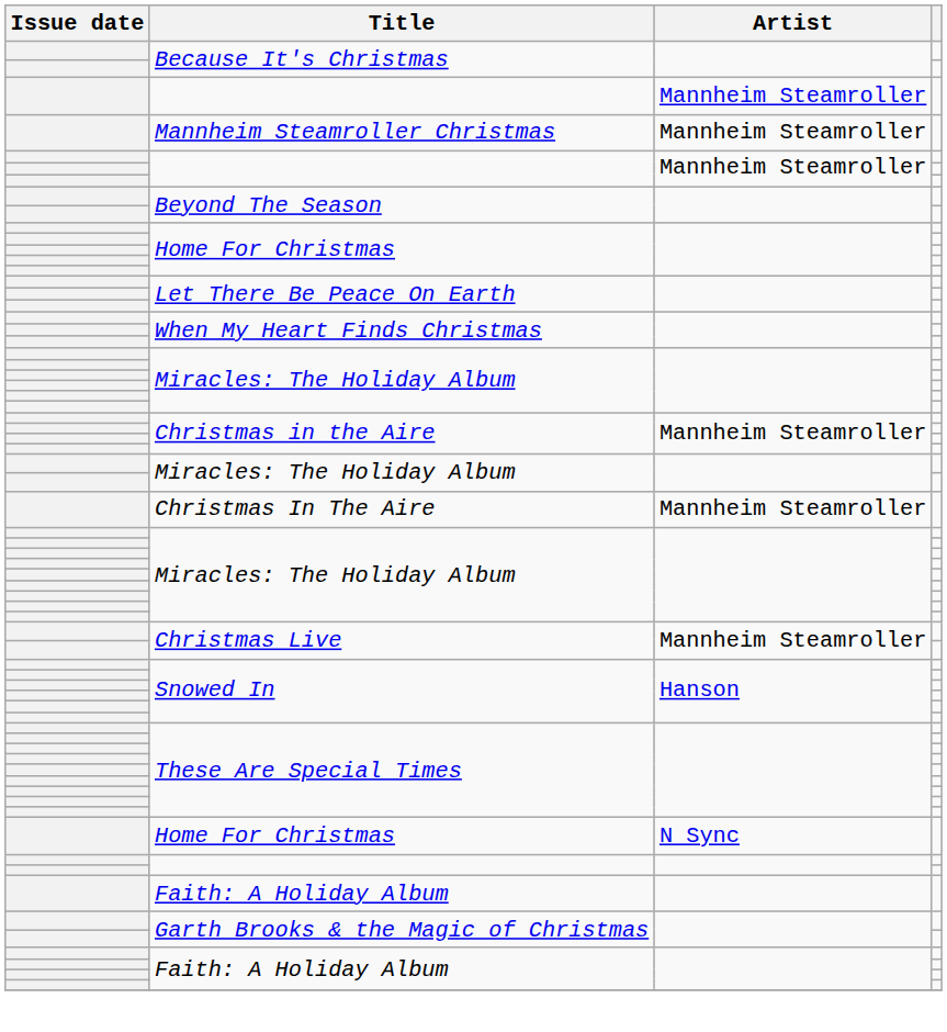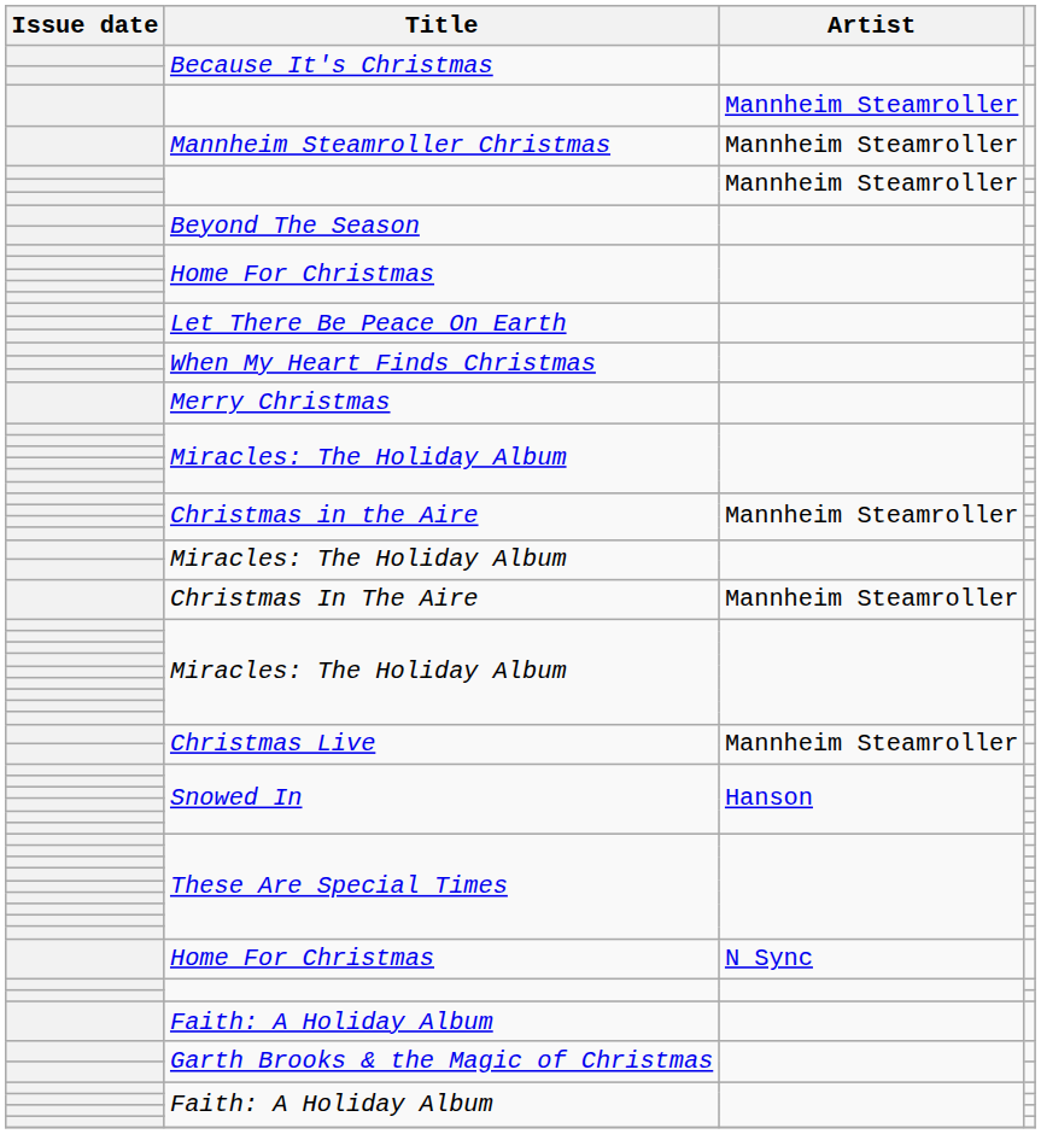 <table class="wikitable sortable plainrowheaders">
 <tr>
 <th scope=col>Issue date</th>
 <th scope=col>Title</th>
 <th scope=col>Artist</th>
 <th scope=col class=unsortable></th>
 </tr>
 <tr>
 <th scope="row"></th>
 <td rowspan="2"><em><a href='#'>Because It's Christmas</a></em></td>
 <td rowspan="2"></td>
 <td></td>
 </tr>
 <tr>
 <th scope="row"></th>
 <td></td>
 </tr>
 <tr>
 <th scope="row"></th>
 <td><em></em></td>
 <td><a href='#'>Mannheim Steamroller</a></td>
 <td></td>
 </tr>
 <tr>
 <th scope="row"></th>
 <td><em><a href='#'>Mannheim Steamroller Christmas</a></em></td>
 <td>Mannheim Steamroller</td>
 <td></td>
 </tr>
 <tr>
 <th scope="row"></th>
 <td rowspan="3"><em></em></td>
 <td rowspan="3">Mannheim Steamroller</td>
 <td></td>
 </tr>
 <tr>
 <th scope="row"></th>
 <td></td>
 </tr>
 <tr>
 <th scope="row"></th>
 <td></td>
 </tr>
 <tr>
 <th scope="row"></th>
 <td rowspan="2"><em><a href='#'>Beyond The Season</a></em></td>
 <td rowspan="2"></td>
 <td></td>
 </tr>
 <tr>
 <th scope="row"></th>
 <td></td>
 </tr>
 <tr>
 <th scope="row"></th>
 <td rowspan="5"><em><a href='#'>Home For Christmas</a></em></td>
 <td rowspan="5"></td>
 <td></td>
 </tr>
 <tr>
 <th scope="row"></th>
 <td></td>
 </tr>
 <tr>
 <th scope="row"></th>
 <td></td>
 </tr>
 <tr>
 <th scope="row"></th>
 <td></td>
 </tr>
 <tr>
 <th scope="row"></th>
 <td></td>
 </tr>
 <tr>
 <th scope="row"></th>
 <td rowspan="3"><em><a href='#'>Let There Be Peace On Earth</a></em></td>
 <td rowspan="3"></td>
 <td></td>
 </tr>
 <tr>
 <th scope="row"></th>
 <td></td>
 </tr>
 <tr>
 <th scope="row"></th>
 <td></td>
 </tr>
 <tr>
 <th scope="row"></th>
 <td rowspan="3"><em><a href='#'>When My Heart Finds Christmas</a></em></td>
 <td rowspan="3"></td>
 <td></td>
 </tr>
 <tr>
 <th scope="row"></th>
 <td></td>
 </tr>
 <tr>
 <th scope="row"></th>
+<td></td>
+</tr>
+<tr>
+<th scope="row"></th>
+<td><em><a href='#'>Merry Christmas</a></em></td>
+<td></td>
 <td></td>
 </tr>
 <tr>
 <th scope="row"></th>
 <td rowspan="6"><em><a href='#'>Miracles:  The Holiday Album</a></em></td>
 <td rowspan="6"></td>
 <td></td>
 </tr>
 <tr>
 <th scope="row"></th>
 <td></td>
 </tr>
 <tr>
 <th scope="row"></th>
 <td></td>
 </tr>
 <tr>
 <th scope="row"></th>
 <td></td>
 </tr>
 <tr>
 <th scope="row"></th>
 <td></td>
 </tr>
 <tr>
 <th scope="row"></th>
 <td></td>
 </tr>
 <tr>
 <th scope="row"></th>
 <td rowspan="4"><em><a href='#'>Christmas in the Aire</a></em></td>
 <td rowspan="4">Mannheim Steamroller</td>
 <td></td>
 </tr>
 <tr>
 <th scope="row"></th>
 <td></td>
 </tr>
 <tr>
 <th scope="row"></th>
 <td></td>
 </tr>
 <tr>
 <th scope="row"></th>
 <td></td>
 </tr>
 <tr>
 <th scope="row"></th>
 <td rowspan="2"><em>Miracles:  The Holiday Album</em></td>
 <td rowspan="2"></td>
 <td></td>
 </tr>
 <tr>
 <th scope="row"></th>
 <td></td>
 </tr>
 <tr>
 <th scope="row"></th>
 <td><em>Christmas In The Aire</em></td>
 <td>Mannheim Steamroller</td>
 <td></td>
 </tr>
 <tr>
 <th scope="row"></th>
 <td rowspan="9"><em>Miracles:  The Holiday Album</em></td>
 <td rowspan="9"></td>
 <td></td>
 </tr>
 <tr>
 <th scope="row"></th>
 <td></td>
 </tr>
 <tr>
 <th scope="row"></th>
 <td></td>
 </tr>
 <tr>
 <th scope="row"></th>
 <td></td>
 </tr>
 <tr>
 <th scope="row"></th>
 <td></td>
 </tr>
 <tr>
 <th scope="row"></th>
 <td></td>
 </tr>
 <tr>
 <th scope="row"></th>
 <td></td>
 </tr>
 <tr>
 <th scope="row"></th>
 <td></td>
 </tr>
 <tr>
 <th scope="row"></th>
 <td></td>
 </tr>
 <tr>
 <th scope="row"></th>
 <td rowspan="2"><em><a href='#'>Christmas Live</a></em></td>
 <td rowspan="2">Mannheim Steamroller</td>
 <td></td>
 </tr>
 <tr>
 <th scope="row"></th>
 <td></td>
 </tr>
 <tr>
 <th scope="row"></th>
 <td rowspan="6"><em><a href='#'>Snowed In</a></em></td>
 <td rowspan="6"><a href='#'>Hanson</a></td>
 <td></td>
 </tr>
 <tr>
 <th scope="row"></th>
 <td></td>
 </tr>
 <tr>
 <th scope="row"></th>
 <td></td>
 </tr>
 <tr>
 <th scope="row"></th>
 <td></td>
 </tr>
 <tr>
 <th scope="row"></th>
 <td></td>
 </tr>
 <tr>
 <th scope="row"></th>
 <td></td>
 </tr>
 <tr>
 <th scope="row"></th>
 <td rowspan="9"><em><a href='#'>These Are Special Times</a></em></td>
 <td rowspan="9"></td>
 <td></td>
 </tr>
 <tr>
 <th scope="row"></th>
 <td></td>
 </tr>
 <tr>
 <th scope="row"></th>
 <td></td>
 </tr>
 <tr>
 <th scope="row"></th>
 <td></td>
 </tr>
 <tr>
 <th scope="row"></th>
 <td></td>
 </tr>
 <tr>
 <th scope="row"></th>
 <td></td>
 </tr>
 <tr>
 <th scope="row"></th>
 <td></td>
 </tr>
 <tr>
 <th scope="row"></th>
 <td></td>
 </tr>
 <tr>
 <th scope="row"></th>
 <td></td>
 </tr>
 <tr>
 <th scope="row"></th>
 <td><em><a href='#'>Home For Christmas</a></em></td>
 <td><a href='#'>N Sync</a></td>
 <td></td>
 </tr>
 <tr>
 <th scope="row"></th>
 <td rowspan="2"><em></em></td>
 <td rowspan="2"></td>
 <td></td>
 </tr>
 <tr>
 <th scope="row"></th>
 <td></td>
 </tr>
 <tr>
 <th scope="row"></th>
 <td><em><a href='#'>Faith:  A Holiday Album</a></em></td>
 <td></td>
 <td></td>
 </tr>
 <tr>
 <th scope="row"></th>
 <td rowspan="2"><em><a href='#'>Garth Brooks & the Magic of Christmas</a></em></td>
 <td rowspan="2"></td>
 <td></td>
 </tr>
 <tr>
 <th scope="row"></th>
 <td></td>
 </tr>
 <tr>
 <th scope="row"></th>
 <td rowspan="4"><em>Faith:  A Holiday Album</em></td>
 <td rowspan="4"></td>
 <td></td>
 </tr>
 <tr>
 <th scope="row"></th>
 <td></td>
 </tr>
 <tr>
 <th scope="row"></th>
 <td></td>
 </tr>
 <tr>
 <th scope="row"></th>
 <td></td>
 </tr>
 <tr>
 </tr>
 </table>
